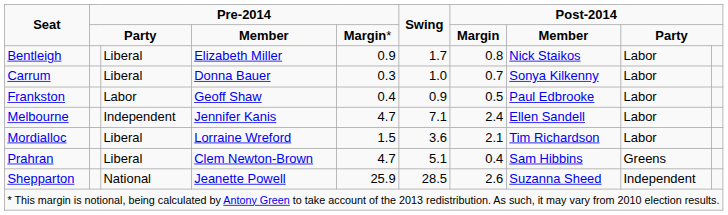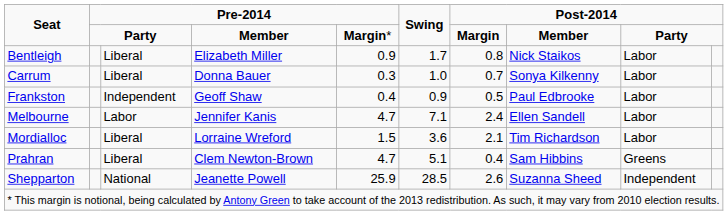 <table class="wikitable">
 <tr style="text-align:center">
 <td rowspan="2"><strong>Seat</strong></td>
 <td colspan="4"><strong>Pre-2014</strong></td>
 <td rowspan="2"><strong>Swing</strong></td>
 <td colspan="4"><strong>Post-2014</strong></td>
 </tr>
 <tr style="text-align:center">
 <td colspan="2"><strong>Party</strong></td>
 <td><strong>Member</strong></td>
 <td><strong>Margin</strong>*</td>
 <td><strong>Margin</strong></td>
 <td><strong>Member</strong></td>
 <td colspan="2"><strong>Party</strong></td>
 </tr>
 <tr>
 <td><a href='#'>Bentleigh</a></td>
 <td></td>
 <td>Liberal</td>
 <td><a href='#'>Elizabeth Miller</a></td>
 <td style="text-align:right;">0.9</td>
 <td style="text-align:right;">1.7</td>
 <td style="text-align:right;">0.8</td>
 <td><a href='#'>Nick Staikos</a></td>
 <td>Labor</td>
 <td></td>
 </tr>
 <tr>
 <td><a href='#'>Carrum</a></td>
 <td></td>
 <td>Liberal</td>
 <td><a href='#'>Donna Bauer</a></td>
 <td style="text-align:right;">0.3</td>
 <td style="text-align:right;">1.0</td>
 <td style="text-align:right;">0.7</td>
 <td><a href='#'>Sonya Kilkenny</a></td>
 <td>Labor</td>
 <td></td>
 </tr>
 <tr>
 <td><a href='#'>Frankston</a></td>
 <td></td>
-<td>Labor</td>
+<td>Independent</td>
 <td><a href='#'>Geoff Shaw</a></td>
 <td style="text-align:right;">0.4</td>
 <td style="text-align:right;">0.9</td>
 <td style="text-align:right;">0.5</td>
 <td><a href='#'>Paul Edbrooke</a></td>
 <td>Labor</td>
 <td></td>
 </tr>
 <tr>
 <td><a href='#'>Melbourne</a></td>
 <td> </td>
-<td>Independent</td>
+<td>Labor</td>
 <td><a href='#'>Jennifer Kanis</a></td>
 <td style="text-align:right;">4.7</td>
 <td style="text-align:right;">7.1</td>
 <td style="text-align:right;">2.4</td>
 <td><a href='#'>Ellen Sandell</a></td>
 <td>Labor</td>
 <td> </td>
 </tr>
 <tr>
 <td><a href='#'>Mordialloc</a></td>
 <td></td>
 <td>Liberal</td>
 <td><a href='#'>Lorraine Wreford</a></td>
 <td style="text-align:right;">1.5</td>
 <td style="text-align:right;">3.6</td>
 <td style="text-align:right;">2.1</td>
 <td><a href='#'>Tim Richardson</a></td>
 <td>Labor</td>
 <td></td>
 </tr>
 <tr>
 <td><a href='#'>Prahran</a></td>
 <td></td>
 <td>Liberal</td>
 <td><a href='#'>Clem Newton-Brown</a></td>
 <td style="text-align:right;">4.7</td>
 <td style="text-align:right;">5.1</td>
 <td style="text-align:right;">0.4</td>
 <td><a href='#'>Sam Hibbins</a></td>
 <td>Greens</td>
 <td></td>
 </tr>
 <tr>
 <td><a href='#'>Shepparton</a></td>
 <td></td>
 <td>National</td>
 <td><a href='#'>Jeanette Powell</a></td>
 <td style="text-align:right;">25.9</td>
 <td style="text-align:right;">28.5</td>
 <td style="text-align:right;">2.6</td>
 <td><a href='#'>Suzanna Sheed</a></td>
 <td>Independent</td>
 <td></td>
 </tr>
 <tr>
 <td colspan=14><small>* This margin is notional, being calculated by <a href='#'>Antony Green</a> to take account of the 2013 redistribution. As such, it may vary from 2010 election results.</small></td>
 </tr>
 </table>
